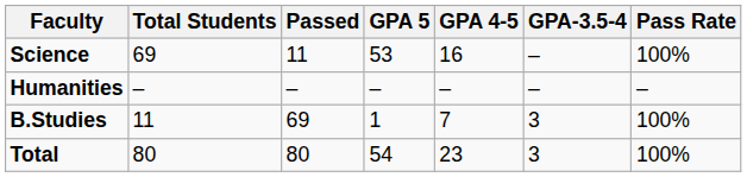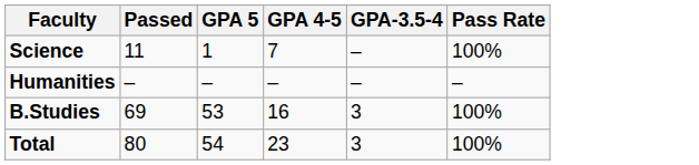 <table class="wikitable">
 <tr>
 <th><strong>Faculty</strong></th>
-<th><strong>Total Students</strong></th>
 <th><strong>Passed</strong></th>
 <th><strong>GPA 5</strong></th>
 <th><strong>GPA 4-5</strong></th>
 <th><strong>GPA-3.5-4</strong></th>
 <th><strong>Pass Rate</strong></th>
 </tr>
 <tr>
 <td><strong>Science</strong></td>
-<td>69</td>
 <td>11</td>
-<td>53</td>
-<td>16</td>
+<td>1</td>
+<td>7</td>
 <td>–</td>
 <td>100%</td>
 </tr>
 <tr>
 <td><strong>Humanities</strong></td>
 <td>–</td>
 <td>–</td>
 <td>–</td>
 <td>–</td>
 <td>–</td>
-<td>–</td>
 </tr>
 <tr>
 <td><strong>B.Studies</strong></td>
-<td>11</td>
 <td>69</td>
-<td>1</td>
-<td>7</td>
+<td>53</td>
+<td>16</td>
 <td>3</td>
 <td>100%</td>
 </tr>
 <tr>
 <td><strong>Total</strong></td>
-<td>80</td>
 <td>80</td>
 <td>54</td>
 <td>23</td>
 <td>3</td>
 <td>100%</td>
 </tr>
 </table>
